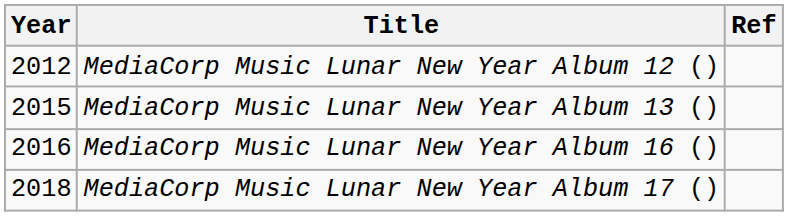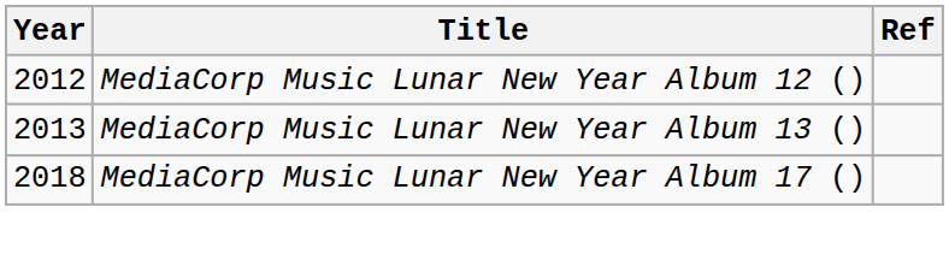 <table class="wikitable sortable">
 <tr>
 <th>Year</th>
 <th>Title</th>
 <th class="unsortable">Ref</th>
 </tr>
 <tr>
 <td>2012</td>
 <td><em>MediaCorp Music Lunar New Year Album 12</em>  ()</td>
 <td></td>
 </tr>
 <tr>
-<td>2015</td>
+<td>2013</td>
 <td><em>MediaCorp Music Lunar New Year Album 13</em> ()</td>
-<td></td>
-</tr>
-<tr>
-<td>2016</td>
-<td><em>MediaCorp Music Lunar New Year Album 16</em> ()</td>
 <td></td>
 </tr>
 <tr>
 <td>2018</td>
 <td><em>MediaCorp Music Lunar New Year Album 17</em>  ()</td>
 <td></td>
 </tr>
 </table>
